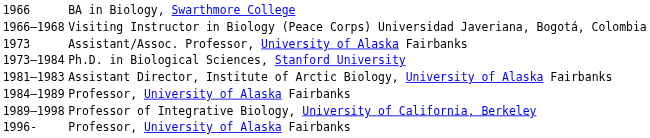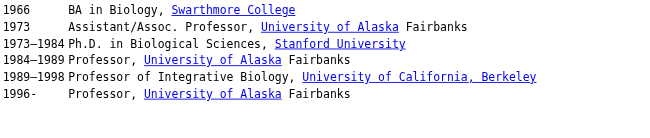 <table border=0 style="margin: 0; padding: 0; background-color: transparent">
 <tr>
 <td>1966</td>
 <td>BA in Biology, <a href='#'>Swarthmore College</a></td>
-</tr>
-<tr>
-<td>1966–1968</td>
-<td>Visiting Instructor in Biology (Peace Corps) Universidad Javeriana, Bogotá, Colombia</td>
 </tr>
 <tr>
 <td>1973</td>
 <td>Assistant/Assoc. Professor, <a href='#'>University of Alaska</a> Fairbanks</td>
 </tr>
 <tr>
 <td>1973–1984</td>
 <td>Ph.D. in Biological Sciences, <a href='#'>Stanford University</a></td>
-</tr>
-<tr>
-<td>1981–1983</td>
-<td>Assistant Director, Institute of Arctic Biology, <a href='#'>University of Alaska</a> Fairbanks</td>
 </tr>
 <tr>
 <td>1984–1989</td>
 <td>Professor, <a href='#'>University of Alaska</a> Fairbanks</td>
 </tr>
 <tr>
 <td>1989–1998</td>
 <td>Professor of Integrative Biology, <a href='#'>University of California, Berkeley</a></td>
 </tr>
 <tr>
 <td>1996-</td>
 <td>Professor, <a href='#'>University of Alaska</a> Fairbanks</td>
 </tr>
 </table>
